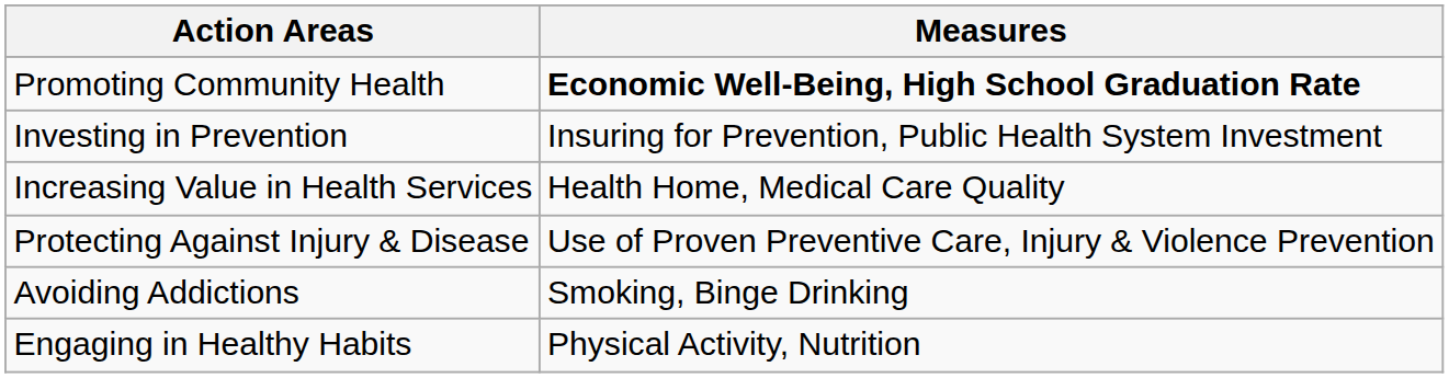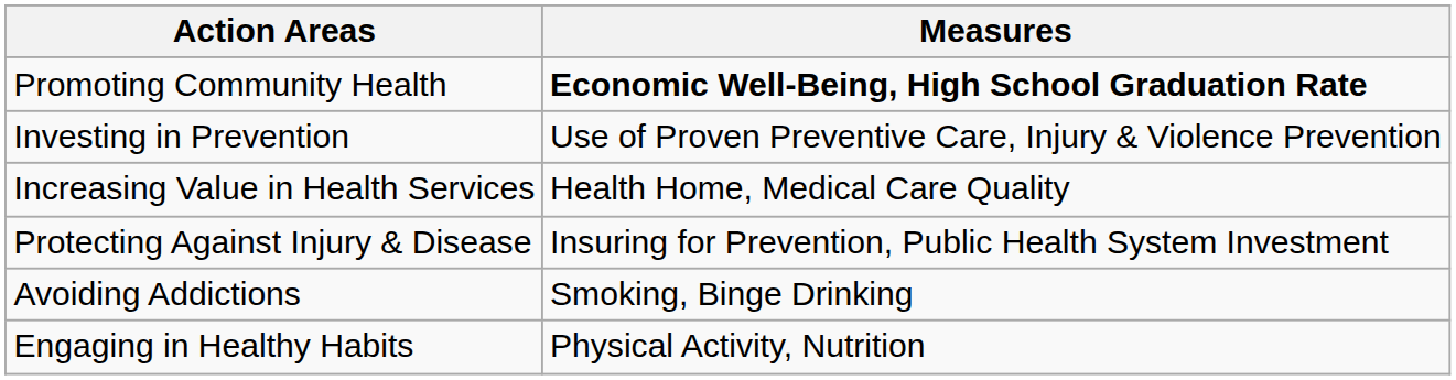 <table class="wikitable" style="margin: 1em auto 1em auto">
 <tr>
 <th>Action Areas</th>
 <th>Measures</th>
 </tr>
 <tr>
 <td>Promoting Community Health</td>
 <td><strong>Economic Well-Being, High School Graduation Rate</strong></td>
 </tr>
 <tr>
 <td>Investing in Prevention</td>
-<td>Insuring for Prevention, Public Health System Investment</td>
+<td>Use of Proven Preventive Care, Injury & Violence Prevention</td>
 </tr>
 <tr>
 <td>Increasing Value in Health Services</td>
 <td>Health Home, Medical Care Quality</td>
 </tr>
 <tr>
 <td>Protecting Against Injury & Disease</td>
-<td>Use of Proven Preventive Care, Injury & Violence Prevention</td>
+<td>Insuring for Prevention, Public Health System Investment</td>
 </tr>
 <tr>
 <td>Avoiding Addictions</td>
 <td>Smoking, Binge Drinking</td>
 </tr>
 <tr>
 <td>Engaging in Healthy Habits</td>
 <td>Physical Activity, Nutrition</td>
 </tr>
 </table>
